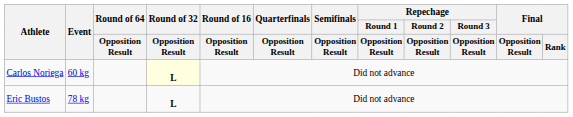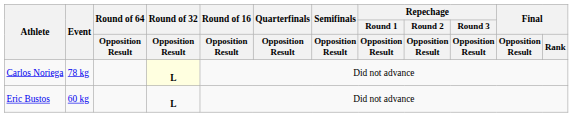 <table class="wikitable" style="font-size:90%">
 <tr>
 <th rowspan="3">Athlete</th>
 <th rowspan="3">Event</th>
 <th rowspan="2">Round of 64</th>
 <th rowspan="2">Round of 32</th>
 <th rowspan="2">Round of 16</th>
 <th rowspan="2">Quarterfinals</th>
 <th rowspan="2">Semifinals</th>
 <th colspan=3>Repechage</th>
 <th rowspan="2" colspan=2>Final</th>
 </tr>
 <tr style="font-size:95%">
 <th>Round 1</th>
 <th>Round 2</th>
 <th>Round 3</th>
 </tr>
 <tr style="font-size:95%">
 <th>Opposition<br>Result</th>
 <th>Opposition<br>Result</th>
 <th>Opposition<br>Result</th>
 <th>Opposition<br>Result</th>
 <th>Opposition<br>Result</th>
 <th>Opposition<br>Result</th>
 <th>Opposition<br>Result</th>
 <th>Opposition<br>Result</th>
 <th>Opposition<br>Result</th>
 <th>Rank</th>
 </tr>
 <tr align=center>
 <td align=left><a href='#'>Carlos Noriega</a></td>
-<td align=left><a href='#'>60 kg</a></td>
+<td align=left><a href='#'>78 kg</a></td>
 <td></td>
 <td style="background: lightyellow;"><br><strong>L</strong></td>
 <td colspan=8>Did not advance</td>
 </tr>
 <tr align=center>
 <td align=left><a href='#'>Eric Bustos</a></td>
-<td align=left><a href='#'>78 kg</a></td>
+<td align=left><a href='#'>60 kg</a></td>
 <td></td>
 <td><br><strong>L</strong></td>
 <td colspan=8>Did not advance</td>
 </tr>
 </table>
